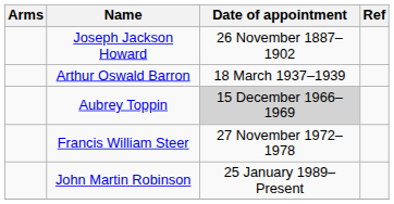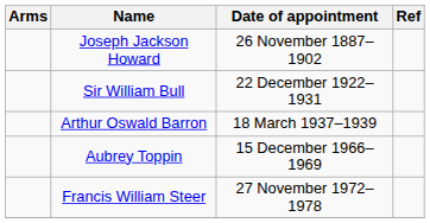 <table class="wikitable" style="text-align:center; width:50%">
 <tr>
 <th>Arms</th>
 <th style="width:50%">Name</th>
 <th style="width:50%">Date of appointment</th>
 <th style="width:5%">Ref</th>
 </tr>
 <tr>
 <td></td>
 <td><a href='#'>Joseph Jackson Howard</a></td>
 <td>26 November 1887–1902</td>
 <td></td>
 </tr>
 <tr>
 <td></td>
+<td><a href='#'>Sir William Bull</a></td>
+<td>22 December 1922–1931</td>
+<td></td>
+</tr>
+<tr>
+<td></td>
 <td><a href='#'>Arthur Oswald Barron</a></td>
 <td>18 March 1937–1939</td>
 <td></td>
 </tr>
 <tr>
 <td></td>
 <td><a href='#'>Aubrey Toppin</a></td>
-<td style="background: lightgrey;">15 December 1966–1969</td>
+<td>15 December 1966–1969</td>
 <td></td>
 </tr>
 <tr>
 <td></td>
 <td><a href='#'>Francis William Steer</a></td>
 <td>27 November 1972–1978</td>
 <td></td>
 </tr>
 <tr>
-<td></td>
-<td><a href='#'>John Martin Robinson</a></td>
-<td>25 January 1989–Present</td>
-<td></td>
-</tr>
-<tr>
 </tr>
 </table>
